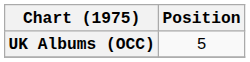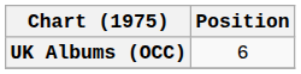 <table class="wikitable plainrowheaders" style="text-align:center;">
 <tr>
 <th scope="col">Chart (1975)</th>
 <th scope="col">Position</th>
 </tr>
 <tr>
 <th scope="row">UK Albums (OCC)</th>
-<td>5</td>
+<td>6</td>
 </tr>
 <tr>
 </tr>
 </table>
